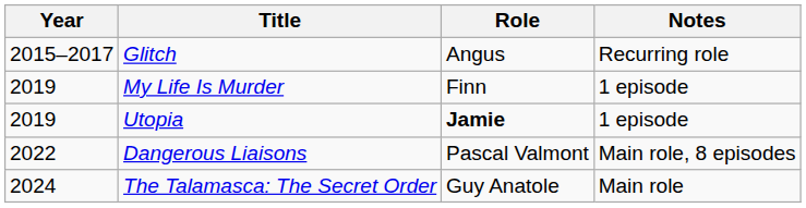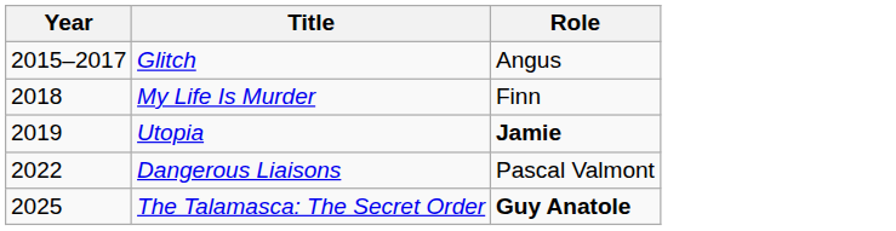 <table class="wikitable sortable">
 <tr>
 <th>Year</th>
 <th>Title</th>
 <th>Role</th>
-<th class="unsortable">Notes</th>
 </tr>
 <tr>
 <td>2015–2017</td>
 <td><em><a href='#'>Glitch</a> </em></td>
 <td>Angus</td>
-<td>Recurring role</td>
 </tr>
 <tr>
-<td>2019</td>
+<td>2018</td>
 <td><em><a href='#'>My Life Is Murder</a> </em></td>
 <td>Finn</td>
-<td>1 episode</td>
 </tr>
 <tr>
 <td>2019</td>
 <td><em><a href='#'>Utopia</a></em></td>
 <td><strong>Jamie</strong></td>
-<td>1 episode</td>
 </tr>
 <tr>
 <td>2022</td>
 <td><em><a href='#'>Dangerous Liaisons</a></em></td>
 <td>Pascal Valmont</td>
-<td>Main role, 8 episodes</td>
 </tr>
 <tr>
-<td>2024</td>
+<td>2025</td>
 <td><em><a href='#'>The Talamasca: The Secret Order</a></em></td>
-<td>Guy Anatole</td>
-<td>Main role</td>
+<td><strong>Guy Anatole</strong></td>
 </tr>
 </table>
